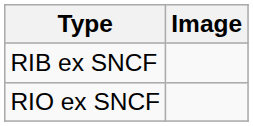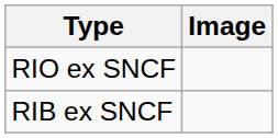 <table class="wikitable">
 <tr>
 <th>Type</th>
 <th>Image</th>
 </tr>
 <tr>
+<td>RIO ex SNCF</td>
+<td></td>
+</tr>
+<tr>
 <td>RIB ex SNCF</td>
 <td></td>
 </tr>
-<tr>
-<td>RIO ex SNCF</td>
-<td></td>
-</tr>
 </table>
